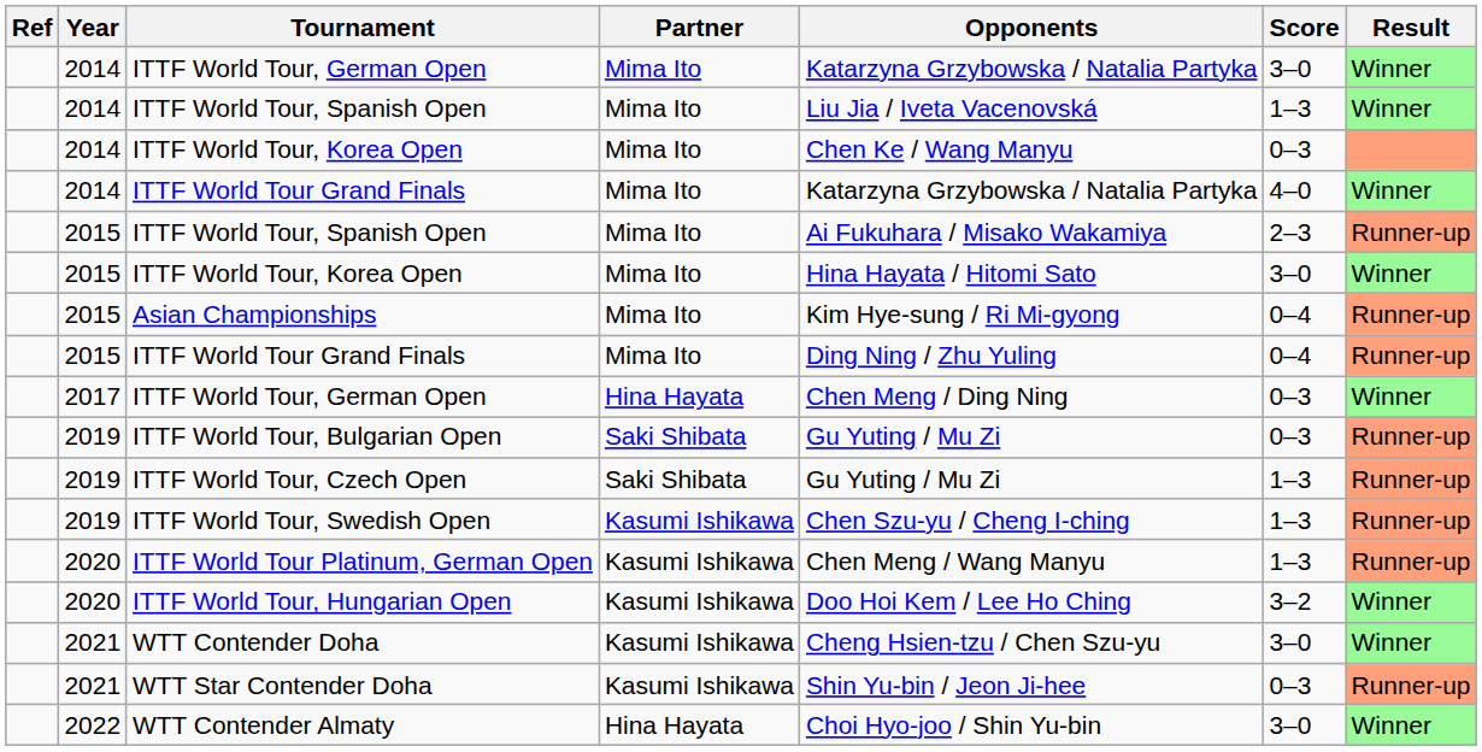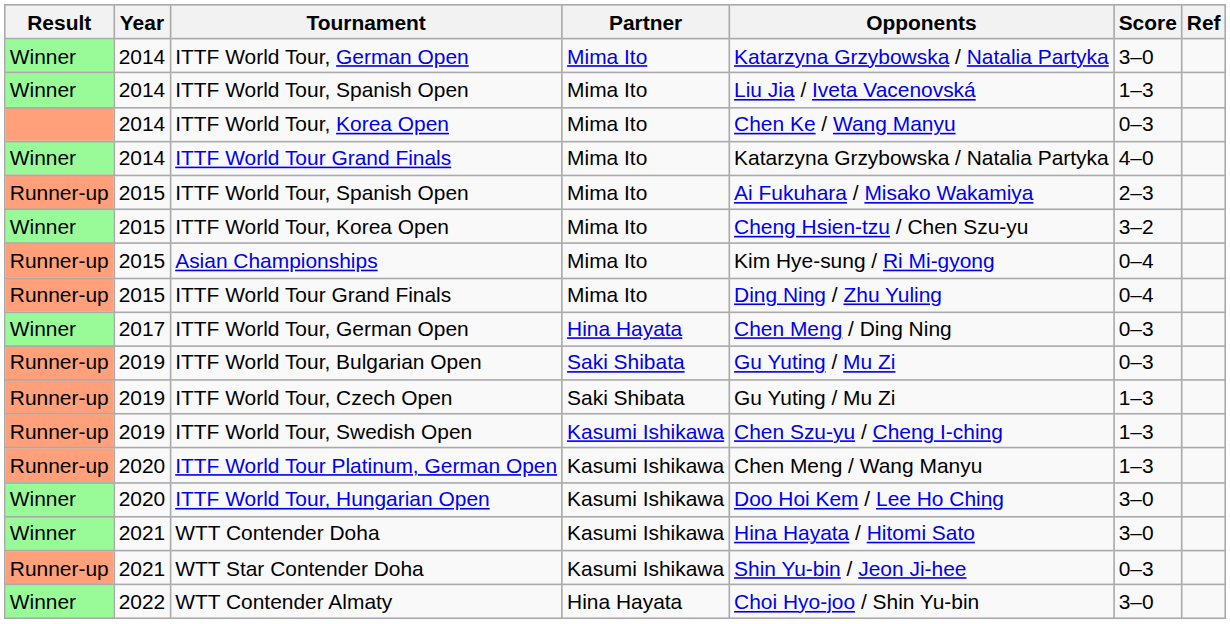 <table class="wikitable sortable" style="font-size:small;">
 <tr>
-<th class="unsortable">Ref</th>
+<th>Result</th>
 <th class="unsortable">Year</th>
 <th>Tournament</th>
 <th>Partner</th>
 <th>Opponents</th>
 <th>Score</th>
-<th>Result</th>
+<th class="unsortable">Ref</th>
 </tr>
 <tr>
-<td></td>
+<td bgcolor=98FB98>Winner</td>
 <td>2014</td>
 <td>ITTF World Tour, <a href='#'>German Open</a></td>
 <td><a href='#'>Mima Ito</a></td>
 <td> <a href='#'>Katarzyna Grzybowska</a> / <a href='#'>Natalia Partyka</a></td>
 <td>3–0</td>
-<td bgcolor=98FB98>Winner</td>
+<td></td>
 </tr>
 <tr>
-<td></td>
+<td bgcolor=98FB98>Winner</td>
 <td>2014</td>
 <td>ITTF World Tour, Spanish Open</td>
 <td>Mima Ito</td>
 <td> <a href='#'>Liu Jia</a> /  <a href='#'>Iveta Vacenovská</a></td>
 <td>1–3</td>
-<td bgcolor=98FB98>Winner</td>
+<td></td>
 </tr>
 <tr>
-<td></td>
+<td bgcolor=FFA07A></td>
 <td>2014</td>
 <td>ITTF World Tour, <a href='#'>Korea Open</a></td>
 <td>Mima Ito</td>
 <td> <a href='#'>Chen Ke</a> / <a href='#'>Wang Manyu</a></td>
 <td>0–3</td>
-<td bgcolor=FFA07A></td>
+<td></td>
 </tr>
 <tr>
-<td></td>
+<td bgcolor=98FB98>Winner</td>
 <td>2014</td>
 <td><a href='#'>ITTF World Tour Grand Finals</a></td>
 <td>Mima Ito</td>
 <td> Katarzyna Grzybowska / Natalia Partyka</td>
 <td>4–0</td>
-<td bgcolor=98FB98>Winner</td>
+<td></td>
 </tr>
 <tr>
-<td></td>
+<td bgcolor=FFA07A>Runner-up</td>
 <td>2015</td>
 <td>ITTF World Tour, Spanish Open</td>
 <td>Mima Ito</td>
 <td> <a href='#'>Ai Fukuhara</a> / <a href='#'>Misako Wakamiya</a></td>
 <td>2–3</td>
-<td bgcolor=FFA07A>Runner-up</td>
+<td></td>
 </tr>
 <tr>
-<td></td>
+<td bgcolor=98FB98>Winner</td>
 <td>2015</td>
 <td>ITTF World Tour, Korea Open</td>
 <td>Mima Ito</td>
-<td> <a href='#'>Hina Hayata</a> / <a href='#'>Hitomi Sato</a></td>
-<td>3–0</td>
-<td bgcolor=98FB98>Winner</td>
+<td> <a href='#'>Cheng Hsien-tzu</a> / Chen Szu-yu</td>
+<td>3–2</td>
+<td></td>
 </tr>
 <tr>
-<td></td>
+<td bgcolor=FFA07A>Runner-up</td>
 <td>2015</td>
 <td><a href='#'>Asian Championships</a></td>
 <td>Mima Ito</td>
 <td> Kim Hye-sung / <a href='#'>Ri Mi-gyong</a></td>
 <td>0–4</td>
-<td bgcolor=FFA07A>Runner-up</td>
+<td></td>
 </tr>
 <tr>
-<td></td>
+<td bgcolor=FFA07A>Runner-up</td>
 <td>2015</td>
 <td>ITTF World Tour Grand Finals</td>
 <td>Mima Ito</td>
 <td> <a href='#'>Ding Ning</a> / <a href='#'>Zhu Yuling</a></td>
 <td>0–4</td>
-<td bgcolor=FFA07A>Runner-up</td>
+<td></td>
 </tr>
 <tr>
-<td></td>
+<td bgcolor=98FB98>Winner</td>
 <td>2017</td>
 <td>ITTF World Tour, German Open</td>
 <td><a href='#'>Hina Hayata</a></td>
 <td> <a href='#'>Chen Meng</a> / Ding Ning</td>
 <td>0–3</td>
-<td bgcolor=98FB98>Winner</td>
+<td></td>
 </tr>
 <tr>
-<td></td>
+<td bgcolor=FFA07A>Runner-up</td>
 <td>2019</td>
 <td>ITTF World Tour, Bulgarian Open</td>
 <td><a href='#'>Saki Shibata</a></td>
 <td> <a href='#'>Gu Yuting</a> / <a href='#'>Mu Zi</a></td>
 <td>0–3</td>
-<td bgcolor=FFA07A>Runner-up</td>
+<td></td>
 </tr>
 <tr>
-<td></td>
+<td bgcolor=FFA07A>Runner-up</td>
 <td>2019</td>
 <td>ITTF World Tour, Czech Open</td>
 <td>Saki Shibata</td>
 <td> Gu Yuting / Mu Zi</td>
 <td>1–3</td>
-<td bgcolor=FFA07A>Runner-up</td>
+<td></td>
 </tr>
 <tr>
-<td></td>
+<td bgcolor=FFA07A>Runner-up</td>
 <td>2019</td>
 <td>ITTF World Tour, Swedish Open</td>
 <td><a href='#'>Kasumi Ishikawa</a></td>
 <td> <a href='#'>Chen Szu-yu</a> / <a href='#'>Cheng I-ching</a></td>
 <td>1–3</td>
-<td bgcolor=FFA07A>Runner-up</td>
+<td></td>
 </tr>
 <tr>
-<td></td>
+<td bgcolor=FFA07A>Runner-up</td>
 <td>2020</td>
 <td><a href='#'>ITTF World Tour Platinum, German Open</a></td>
 <td>Kasumi Ishikawa</td>
 <td> Chen Meng / Wang Manyu</td>
 <td>1–3</td>
-<td bgcolor=FFA07A>Runner-up</td>
+<td></td>
 </tr>
 <tr>
-<td></td>
+<td bgcolor=98FB98>Winner</td>
 <td>2020</td>
 <td><a href='#'>ITTF World Tour, Hungarian Open</a></td>
 <td>Kasumi Ishikawa</td>
 <td> <a href='#'>Doo Hoi Kem</a> / <a href='#'>Lee Ho Ching</a></td>
-<td>3–2</td>
-<td bgcolor=98FB98>Winner</td>
+<td>3–0</td>
+<td></td>
 </tr>
 <tr>
-<td></td>
+<td bgcolor=98FB98>Winner</td>
 <td>2021</td>
 <td>WTT Contender Doha</td>
 <td>Kasumi Ishikawa</td>
-<td> <a href='#'>Cheng Hsien-tzu</a> / Chen Szu-yu</td>
+<td> <a href='#'>Hina Hayata</a> / <a href='#'>Hitomi Sato</a></td>
 <td>3–0</td>
-<td bgcolor=98FB98>Winner</td>
+<td></td>
 </tr>
 <tr>
-<td></td>
+<td bgcolor=FFA07A>Runner-up</td>
 <td>2021</td>
 <td>WTT Star Contender Doha</td>
 <td>Kasumi Ishikawa</td>
 <td> <a href='#'>Shin Yu-bin</a> / <a href='#'>Jeon Ji-hee</a></td>
 <td>0–3</td>
-<td bgcolor=FFA07A>Runner-up</td>
+<td></td>
 </tr>
 <tr>
-<td></td>
+<td bgcolor=98FB98>Winner</td>
 <td>2022</td>
 <td>WTT Contender Almaty</td>
 <td>Hina Hayata</td>
 <td> <a href='#'>Choi Hyo-joo</a> / Shin Yu-bin</td>
 <td>3–0</td>
-<td bgcolor=98FB98>Winner</td>
+<td></td>
 </tr>
 </table>
